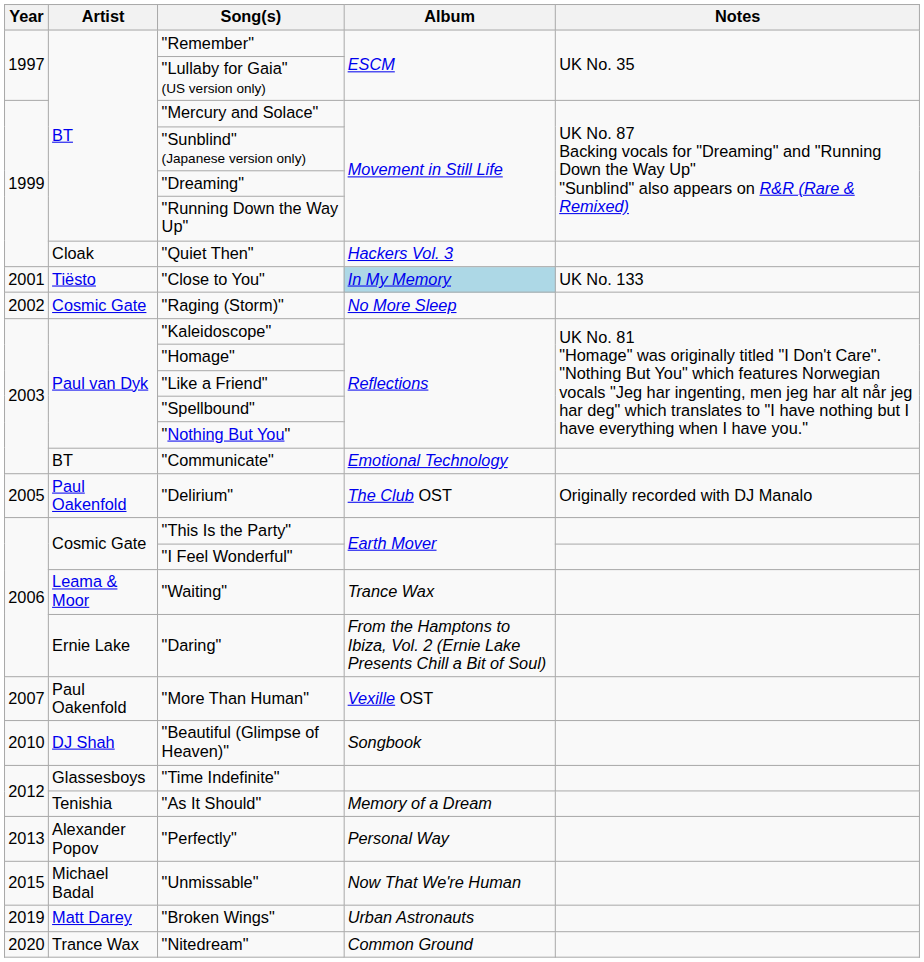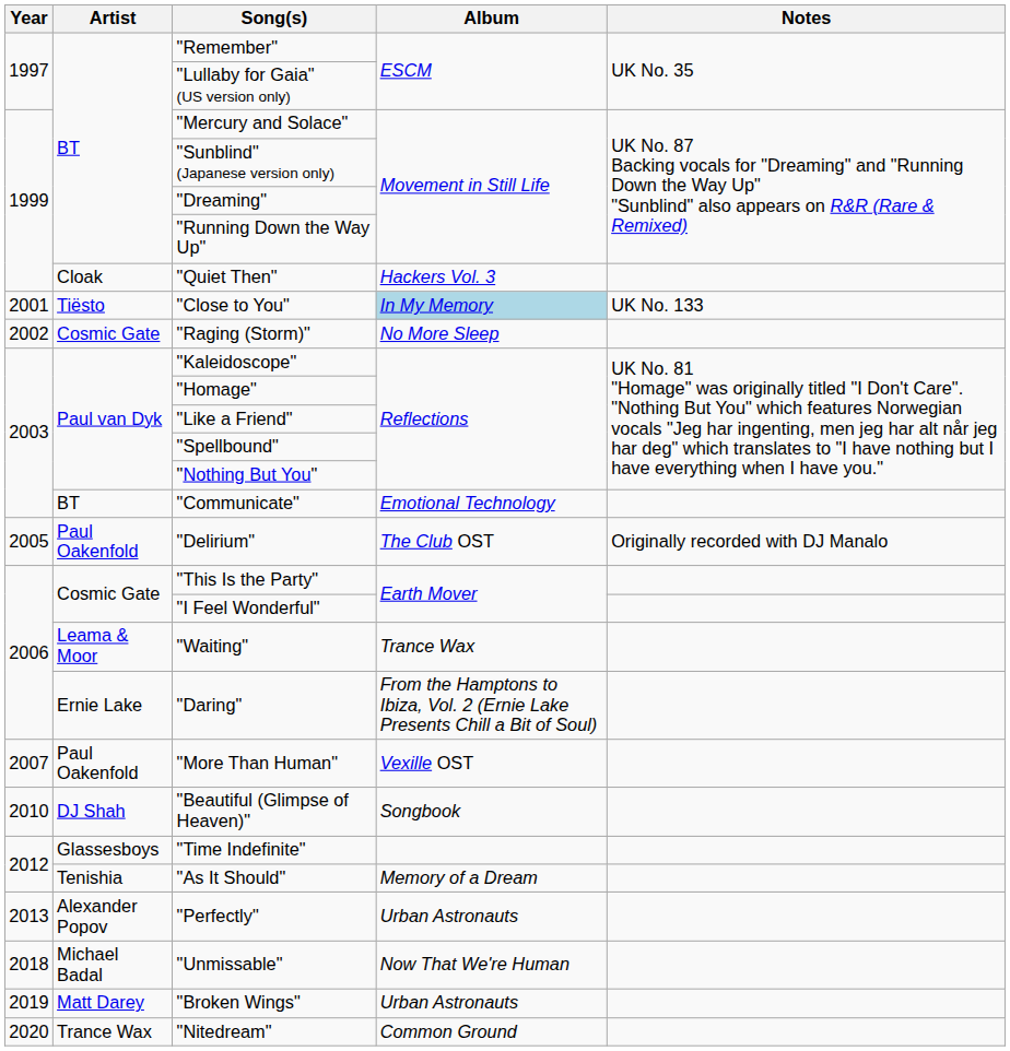 <table class="wikitable sortable">
 <tr>
 <th width="30">Year</th>
 <th width="100">Artist</th>
 <th width="175">Song(s)</th>
 <th width="200">Album</th>
 <th width="350">Notes</th>
 </tr>
 <tr>
 <td rowspan="2">1997</td>
 <td rowspan="6"><a href='#'>BT</a></td>
 <td>"Remember"</td>
 <td rowspan="2"><em><a href='#'>ESCM</a></em></td>
 <td rowspan="2">UK No. 35</td>
 </tr>
 <tr>
 <td>"Lullaby for Gaia"<br> <small>(US version only)</small></td>
 </tr>
 <tr>
 <td rowspan="5">1999</td>
 <td>"Mercury and Solace"</td>
 <td rowspan="4"><em><a href='#'>Movement in Still Life</a></em></td>
 <td rowspan="4">UK No. 87<br>Backing vocals for "Dreaming" and "Running Down the Way Up"<br>"Sunblind" also appears on <em><a href='#'>R&R (Rare & Remixed)</a></em></td>
 </tr>
 <tr>
 <td>"Sunblind"<br> <small>(Japanese version only)</small></td>
 </tr>
 <tr>
 <td>"Dreaming"</td>
 </tr>
 <tr>
 <td>"Running Down the Way Up"</td>
 </tr>
 <tr>
 <td>Cloak</td>
 <td>"Quiet Then"</td>
 <td><em><a href='#'>Hackers Vol. 3</a></em></td>
 <td></td>
 </tr>
 <tr>
 <td>2001</td>
 <td><a href='#'>Tiësto</a></td>
 <td>"Close to You"</td>
 <td style="background: lightblue;"><em><a href='#'>In My Memory</a></em></td>
 <td>UK No. 133</td>
 </tr>
 <tr>
 <td>2002</td>
 <td><a href='#'>Cosmic Gate</a></td>
 <td>"Raging (Storm)"</td>
 <td><em><a href='#'>No More Sleep</a></em></td>
 <td></td>
 </tr>
 <tr>
 <td rowspan="6">2003</td>
 <td rowspan="5"><a href='#'>Paul van Dyk</a></td>
 <td>"Kaleidoscope"</td>
 <td rowspan="5"><em><a href='#'>Reflections</a></em></td>
 <td rowspan="5">UK No. 81<br>"Homage" was originally titled "I Don't Care".<br>"Nothing But You" which features Norwegian vocals "Jeg har ingenting, men jeg har alt når jeg har deg" which translates to "I have nothing but I have everything when I have you."</td>
 </tr>
 <tr>
 <td>"Homage"</td>
 </tr>
 <tr>
 <td>"Like a Friend"</td>
 </tr>
 <tr>
 <td>"Spellbound"</td>
 </tr>
 <tr>
 <td>"<a href='#'>Nothing But You</a>"</td>
 </tr>
 <tr>
 <td>BT</td>
 <td>"Communicate"</td>
 <td><em><a href='#'>Emotional Technology</a></em></td>
 <td></td>
 </tr>
 <tr>
 <td>2005</td>
 <td><a href='#'>Paul Oakenfold</a></td>
 <td>"Delirium"</td>
 <td><em><a href='#'>The Club</a></em> OST</td>
 <td>Originally recorded with DJ Manalo</td>
 </tr>
 <tr>
 <td rowspan="4">2006</td>
 <td rowspan="2">Cosmic Gate</td>
 <td>"This Is the Party"</td>
 <td rowspan="2"><em><a href='#'>Earth Mover</a></em></td>
 <td></td>
 </tr>
 <tr>
 <td>"I Feel Wonderful"</td>
 <td></td>
 </tr>
 <tr>
 <td><a href='#'>Leama & Moor</a></td>
 <td>"Waiting"</td>
 <td><em>Trance Wax</em></td>
 <td></td>
 </tr>
 <tr>
 <td>Ernie Lake</td>
 <td>"Daring"</td>
 <td><em>From the Hamptons to Ibiza, Vol. 2 (Ernie Lake Presents Chill a Bit of Soul)</em></td>
 <td></td>
 </tr>
 <tr>
 <td>2007</td>
 <td>Paul Oakenfold</td>
 <td>"More Than Human"</td>
 <td><em><a href='#'>Vexille</a></em> OST</td>
 <td></td>
 </tr>
 <tr>
 <td>2010</td>
 <td><a href='#'>DJ Shah</a></td>
 <td>"Beautiful (Glimpse of Heaven)"</td>
 <td><em>Songbook</em></td>
 <td></td>
 </tr>
 <tr>
 <td rowspan="2">2012</td>
 <td>Glassesboys</td>
 <td>"Time Indefinite"</td>
 <td></td>
 <td></td>
 </tr>
 <tr>
 <td>Tenishia</td>
 <td>"As It Should"</td>
 <td><em>Memory of a Dream</em></td>
 <td></td>
 </tr>
 <tr>
 <td>2013</td>
 <td>Alexander Popov</td>
 <td>"Perfectly"</td>
-<td><em>Personal Way</em></td>
+<td><em>Urban Astronauts</em></td>
 <td></td>
 </tr>
 <tr>
-<td>2015</td>
+<td>2018</td>
 <td>Michael Badal</td>
 <td>"Unmissable"</td>
 <td><em>Now That We're Human</em></td>
 <td></td>
 </tr>
 <tr>
 <td>2019</td>
 <td><a href='#'>Matt Darey</a></td>
 <td>"Broken Wings"</td>
 <td><em>Urban Astronauts</em></td>
 <td></td>
 </tr>
 <tr>
 <td>2020</td>
 <td>Trance Wax</td>
 <td>"Nitedream"</td>
 <td><em>Common Ground</em></td>
 <td></td>
 </tr>
 </table>
